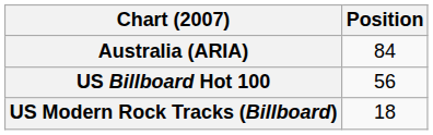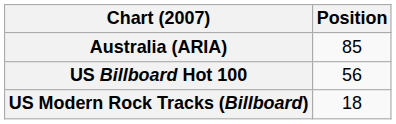 <table class="wikitable sortable plainrowheaders" style="text-align:center">
 <tr>
 <th>Chart (2007)</th>
 <th>Position</th>
 </tr>
 <tr>
 <th scope="row">Australia (ARIA)</th>
-<td>84</td>
+<td>85</td>
 </tr>
 <tr>
 <th scope="row">US <em>Billboard</em> Hot 100</th>
 <td>56</td>
 </tr>
 <tr>
 <th scope="row">US Modern Rock Tracks (<em>Billboard</em>)</th>
 <td>18</td>
 </tr>
 </table>
